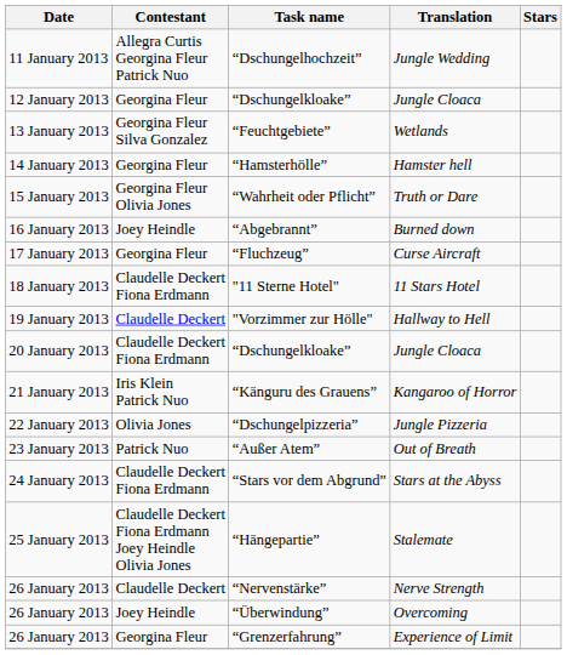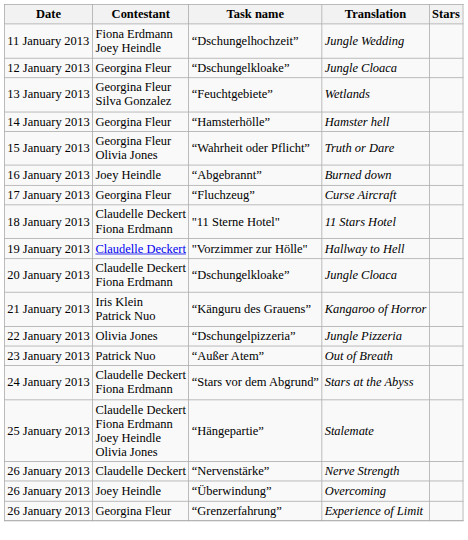 <table class="wikitable">
 <tr>
 <th>Date</th>
 <th>Contestant</th>
 <th>Task name</th>
 <th>Translation</th>
 <th>Stars</th>
 </tr>
 <tr>
 <td>11 January 2013</td>
-<td>Allegra Curtis<br>Georgina Fleur<br>Patrick Nuo</td>
+<td>Fiona Erdmann<br>Joey Heindle</td>
 <td>“Dschungelhochzeit”</td>
 <td><em>Jungle Wedding</em></td>
 <td></td>
 </tr>
 <tr>
 <td>12 January 2013</td>
 <td>Georgina Fleur</td>
 <td>“Dschungelkloake”</td>
 <td><em>Jungle Cloaca</em></td>
 <td></td>
 </tr>
 <tr>
 <td>13 January 2013</td>
 <td>Georgina Fleur<br>Silva Gonzalez</td>
 <td>“Feuchtgebiete”</td>
 <td><em>Wetlands</em></td>
 <td></td>
 </tr>
 <tr>
 <td>14 January 2013</td>
 <td>Georgina Fleur</td>
 <td>“Hamsterhölle”</td>
 <td><em>Hamster hell</em></td>
 <td></td>
 </tr>
 <tr>
 <td>15 January 2013</td>
 <td>Georgina Fleur<br>Olivia Jones</td>
 <td>“Wahrheit oder Pflicht”</td>
 <td><em>Truth or Dare</em></td>
 <td></td>
 </tr>
 <tr>
 <td>16 January 2013</td>
 <td>Joey Heindle</td>
 <td>“Abgebrannt”</td>
 <td><em>Burned down</em></td>
 <td></td>
 </tr>
 <tr>
 <td>17 January 2013</td>
 <td>Georgina Fleur</td>
 <td>“Fluchzeug”</td>
 <td><em>Curse Aircraft</em></td>
 <td></td>
 </tr>
 <tr>
 <td>18 January 2013</td>
 <td>Claudelle Deckert<br>Fiona Erdmann</td>
 <td>"11 Sterne Hotel"</td>
 <td><em>11 Stars Hotel</em></td>
 <td></td>
 </tr>
 <tr>
 <td>19 January 2013</td>
 <td><a href='#'>Claudelle Deckert</a></td>
 <td>"Vorzimmer zur Hölle"</td>
 <td><em>Hallway to Hell</em></td>
 <td></td>
 </tr>
 <tr>
 <td>20 January 2013</td>
 <td>Claudelle Deckert<br>Fiona Erdmann</td>
 <td>“Dschungelkloake”</td>
 <td><em>Jungle Cloaca</em></td>
 <td></td>
 </tr>
 <tr>
 <td>21 January 2013</td>
 <td>Iris Klein<br>Patrick Nuo</td>
 <td>“Känguru des Grauens”</td>
 <td><em>Kangaroo of Horror</em></td>
 <td></td>
 </tr>
 <tr>
 <td>22 January 2013</td>
 <td>Olivia Jones</td>
 <td>“Dschungelpizzeria”</td>
 <td><em>Jungle Pizzeria</em></td>
 <td></td>
 </tr>
 <tr>
 <td>23 January 2013</td>
 <td>Patrick Nuo</td>
 <td>“Außer Atem”</td>
 <td><em>Out of Breath</em></td>
 <td></td>
 </tr>
 <tr>
 <td>24 January 2013</td>
 <td>Claudelle Deckert<br>Fiona Erdmann</td>
 <td>“Stars vor dem Abgrund”</td>
 <td><em>Stars at the Abyss</em></td>
 <td></td>
 </tr>
 <tr>
 <td>25 January 2013</td>
 <td>Claudelle Deckert<br>Fiona Erdmann<br>Joey Heindle<br>Olivia Jones</td>
 <td>“Hängepartie”</td>
 <td><em>Stalemate</em></td>
 <td></td>
 </tr>
 <tr>
 <td>26 January 2013</td>
 <td>Claudelle Deckert</td>
 <td>“Nervenstärke”</td>
 <td><em>Nerve Strength</em></td>
 <td></td>
 </tr>
 <tr>
 <td>26 January 2013</td>
 <td>Joey Heindle</td>
 <td>“Überwindung”</td>
 <td><em>Overcoming</em></td>
 <td></td>
 </tr>
 <tr>
 <td>26 January 2013</td>
 <td>Georgina Fleur</td>
 <td>“Grenzerfahrung”</td>
 <td><em>Experience of Limit</em></td>
 <td></td>
 </tr>
 <tr>
 </tr>
 </table>
